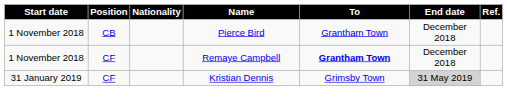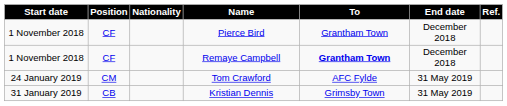 <table class="wikitable"  style="text-align:center; font-size:90%; ">
 <tr>
 <th style="background:#000000; color:#FFFFFF; width:120px;">Start date</th>
 <th style="background:#000000; color:#FFFFFF; width:50px;">Position</th>
 <th style="background:#000000; color:#FFFFFF; width:50px;">Nationality</th>
 <th style="background:#000000; color:#FFFFFF; width:170px;">Name</th>
 <th style="background:#000000; color:#FFFFFF; width:160px;">To</th>
 <th style="background:#000000; color:#FFFFFF; width:100px;">End date</th>
 <th style="background:#000000; color:#FFFFFF; width:25px;">Ref.</th>
 </tr>
 <tr>
 <td>1 November 2018</td>
-<td><a href='#'>CB</a></td>
+<td><a href='#'>CF</a></td>
 <td></td>
 <td><a href='#'>Pierce Bird</a></td>
 <td><a href='#'>Grantham Town</a></td>
 <td>December 2018</td>
 <td></td>
 </tr>
 <tr>
 <td>1 November 2018</td>
 <td><a href='#'>CF</a></td>
 <td></td>
 <td><a href='#'>Remaye Campbell</a></td>
 <td><strong><a href='#'>Grantham Town</a></strong></td>
 <td>December 2018</td>
 <td></td>
 </tr>
 <tr>
+<td>24 January 2019</td>
+<td><a href='#'>CM</a></td>
+<td></td>
+<td><a href='#'>Tom Crawford</a></td>
+<td><a href='#'>AFC Fylde</a></td>
+<td>31 May 2019</td>
+<td></td>
+</tr>
+<tr>
 <td>31 January 2019</td>
-<td><a href='#'>CF</a></td>
+<td><a href='#'>CB</a></td>
 <td></td>
 <td><a href='#'>Kristian Dennis</a></td>
 <td><a href='#'>Grimsby Town</a></td>
-<td style="background: lightgrey;">31 May 2019</td>
+<td>31 May 2019</td>
 <td></td>
 </tr>
 </table>
